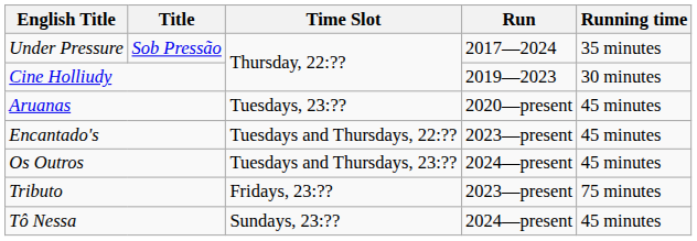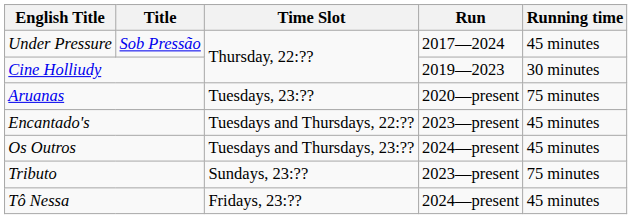 <table class="wikitable">
 <tr>
 <th>English Title</th>
 <th>Title</th>
 <th>Time Slot</th>
 <th>Run</th>
 <th>Running time</th>
 </tr>
 <tr>
 <td><em>Under Pressure</em></td>
 <td><em><a href='#'>Sob Pressão</a></em></td>
 <td rowspan="2">Thursday, 22:??</td>
 <td>2017—2024</td>
-<td>35 minutes</td>
+<td>45 minutes</td>
 </tr>
 <tr>
 <td colspan="2"><em><a href='#'>Cine Holliudy</a></em></td>
 <td>2019—2023</td>
 <td>30 minutes</td>
 </tr>
 <tr>
 <td colspan="2"><em><a href='#'>Aruanas</a></em></td>
 <td>Tuesdays, 23:??</td>
 <td>2020—present</td>
-<td>45 minutes</td>
+<td>75 minutes</td>
 </tr>
 <tr>
 <td colspan="2"><em>Encantado's</em></td>
 <td>Tuesdays and Thursdays, 22:??</td>
 <td>2023—present</td>
 <td>45 minutes</td>
 </tr>
 <tr>
 <td colspan="2"><em>Os Outros</em></td>
 <td>Tuesdays and Thursdays, 23:??</td>
 <td>2024—present</td>
 <td>45 minutes</td>
 </tr>
 <tr>
 <td colspan="2"><em>Tributo</em></td>
-<td>Fridays, 23:??</td>
+<td>Sundays, 23:??</td>
 <td>2023—present</td>
 <td>75 minutes</td>
 </tr>
 <tr>
 <td colspan="2"><em>Tô Nessa</em></td>
-<td>Sundays, 23:??</td>
+<td>Fridays, 23:??</td>
 <td>2024—present</td>
 <td>45 minutes</td>
 </tr>
 </table>
